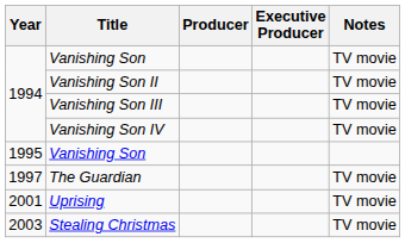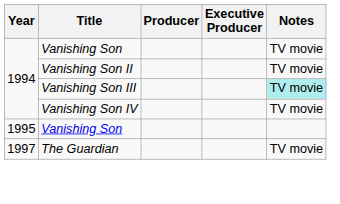 <table class="wikitable plainrowheaders">
 <tr>
 <th>Year</th>
 <th>Title</th>
 <th width=65>Producer</th>
 <th width=65>Executive<br>Producer</th>
 <th>Notes</th>
 </tr>
 <tr>
 <td rowspan=4>1994</td>
 <td><em>Vanishing Son</em></td>
 <td></td>
 <td></td>
 <td>TV movie</td>
 </tr>
 <tr>
 <td><em>Vanishing Son II</em></td>
 <td></td>
 <td></td>
 <td>TV movie</td>
 </tr>
 <tr>
 <td><em>Vanishing Son III</em></td>
 <td></td>
 <td></td>
-<td>TV movie</td>
+<td style="background: paleturquoise;">TV movie</td>
 </tr>
 <tr>
 <td><em>Vanishing Son IV</em></td>
 <td></td>
 <td></td>
 <td>TV movie</td>
 </tr>
 <tr>
 <td>1995</td>
 <td><em><a href='#'>Vanishing Son</a></em></td>
 <td></td>
 <td></td>
 <td></td>
 </tr>
 <tr>
 <td>1997</td>
 <td><em>The Guardian</em></td>
 <td></td>
 <td></td>
 <td>TV movie</td>
 </tr>
-<tr>
-<td>2001</td>
-<td><em><a href='#'>Uprising</a></em></td>
-<td></td>
-<td></td>
-<td>TV movie</td>
-</tr>
-<tr>
-<td>2003</td>
-<td><em><a href='#'>Stealing Christmas</a></em></td>
-<td></td>
-<td></td>
-<td>TV movie</td>
-</tr>
 </table>
